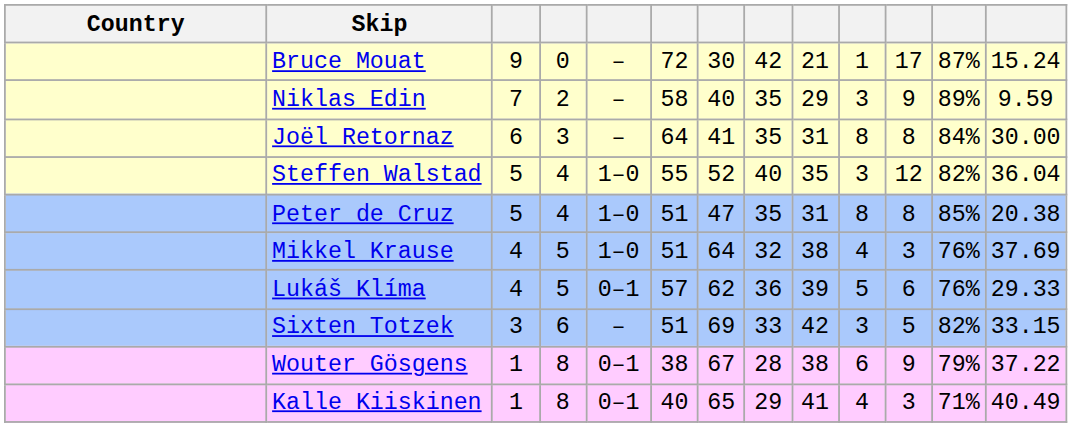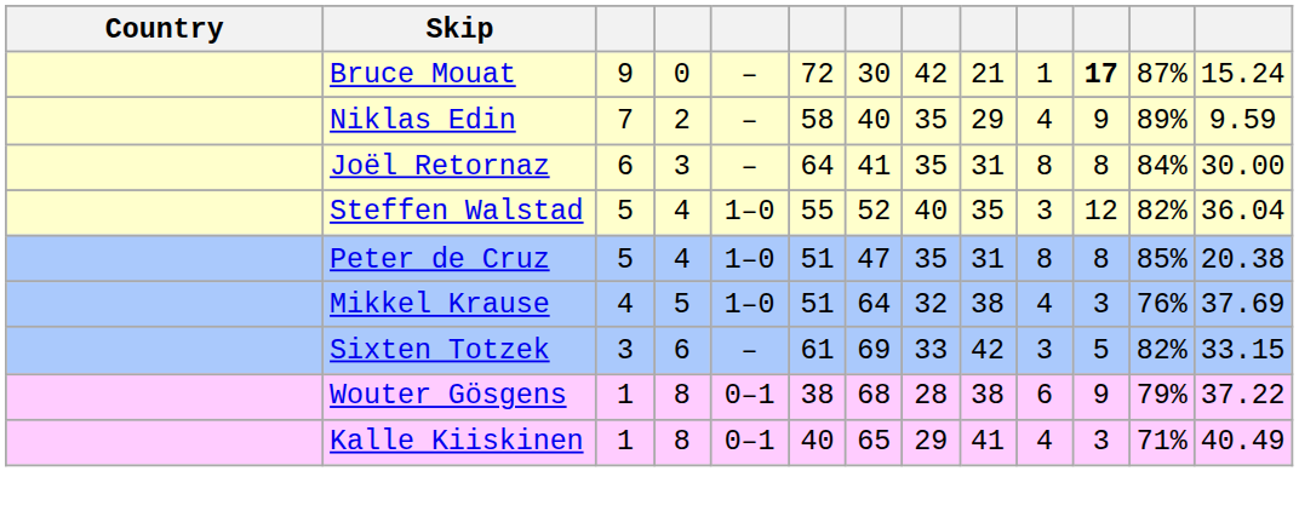 <table class=wikitable style="text-align:center;">
 <tr>
 <th width=140>Country</th>
 <th width=120>Skip</th>
 <th width=20></th>
 <th width=20></th>
 <th width=30></th>
 <th width=20></th>
 <th width=20></th>
 <th width=20></th>
 <th width=20></th>
 <th width=20></th>
 <th width=20></th>
 <th width=20></th>
 <th width=20></th>
 </tr>
 <tr bgcolor=#ffffcc>
 <td style="text-align:left;"></td>
 <td style="text-align:left;"><a href='#'>Bruce Mouat</a></td>
 <td>9</td>
 <td>0</td>
 <td>–</td>
 <td>72</td>
 <td>30</td>
 <td>42</td>
 <td>21</td>
 <td>1</td>
-<td>17</td>
+<td><strong>17</strong></td>
 <td>87%</td>
 <td>15.24</td>
 </tr>
 <tr bgcolor=#ffffcc>
 <td style="text-align:left;"></td>
 <td style="text-align:left;"><a href='#'>Niklas Edin</a></td>
 <td>7</td>
 <td>2</td>
 <td>–</td>
 <td>58</td>
 <td>40</td>
 <td>35</td>
 <td>29</td>
-<td>3</td>
+<td>4</td>
 <td>9</td>
 <td>89%</td>
 <td>9.59</td>
 </tr>
 <tr bgcolor=#ffffcc>
 <td style="text-align:left;"></td>
 <td style="text-align:left;"><a href='#'>Joël Retornaz</a></td>
 <td>6</td>
 <td>3</td>
 <td>–</td>
 <td>64</td>
 <td>41</td>
 <td>35</td>
 <td>31</td>
 <td>8</td>
 <td>8</td>
 <td>84%</td>
 <td>30.00</td>
 </tr>
 <tr bgcolor=#ffffcc>
 <td style="text-align:left;"></td>
 <td style="text-align:left;"><a href='#'>Steffen Walstad</a></td>
 <td>5</td>
 <td>4</td>
 <td>1–0</td>
 <td>55</td>
 <td>52</td>
 <td>40</td>
 <td>35</td>
 <td>3</td>
 <td>12</td>
 <td>82%</td>
 <td>36.04</td>
 </tr>
 <tr bgcolor=#aac9fc>
 <td style="text-align:left;"></td>
 <td style="text-align:left;"><a href='#'>Peter de Cruz</a></td>
 <td>5</td>
 <td>4</td>
 <td>1–0</td>
 <td>51</td>
 <td>47</td>
 <td>35</td>
 <td>31</td>
 <td>8</td>
 <td>8</td>
 <td>85%</td>
 <td>20.38</td>
 </tr>
 <tr bgcolor=#aac9fc>
 <td style="text-align:left;"></td>
 <td style="text-align:left;"><a href='#'>Mikkel Krause</a></td>
 <td>4</td>
 <td>5</td>
 <td>1–0</td>
 <td>51</td>
 <td>64</td>
 <td>32</td>
 <td>38</td>
 <td>4</td>
 <td>3</td>
 <td>76%</td>
 <td>37.69</td>
 </tr>
 <tr bgcolor=#aac9fc>
 <td style="text-align:left;"></td>
-<td style="text-align:left;"><a href='#'>Lukáš Klíma</a></td>
-<td>4</td>
-<td>5</td>
-<td>0–1</td>
-<td>57</td>
-<td>62</td>
-<td>36</td>
-<td>39</td>
-<td>5</td>
-<td>6</td>
-<td>76%</td>
-<td>29.33</td>
-</tr>
-<tr bgcolor=#aac9fc>
-<td style="text-align:left;"></td>
 <td style="text-align:left;"><a href='#'>Sixten Totzek</a></td>
 <td>3</td>
 <td>6</td>
 <td>–</td>
-<td>51</td>
+<td>61</td>
 <td>69</td>
 <td>33</td>
 <td>42</td>
 <td>3</td>
 <td>5</td>
 <td>82%</td>
 <td>33.15</td>
 </tr>
 <tr bgcolor=#ffccff>
 <td style="text-align:left;"></td>
 <td style="text-align:left;"><a href='#'>Wouter Gösgens</a></td>
 <td>1</td>
 <td>8</td>
 <td>0–1</td>
 <td>38</td>
-<td>67</td>
+<td>68</td>
 <td>28</td>
 <td>38</td>
 <td>6</td>
 <td>9</td>
 <td>79%</td>
 <td>37.22</td>
 </tr>
 <tr bgcolor=#ffccff>
 <td style="text-align:left;"></td>
 <td style="text-align:left;"><a href='#'>Kalle Kiiskinen</a></td>
 <td>1</td>
 <td>8</td>
 <td>0–1</td>
 <td>40</td>
 <td>65</td>
 <td>29</td>
 <td>41</td>
 <td>4</td>
 <td>3</td>
 <td>71%</td>
 <td>40.49</td>
 </tr>
 </table>
